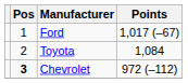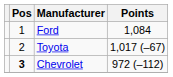 <table class="wikitable" style="font-size: 95%">
 <tr>
 <th></th>
 <th>Pos</th>
 <th>Manufacturer</th>
 <th>Points</th>
 </tr>
 <tr>
 <td align="left"></td>
 <td style="text-align:center;">1</td>
 <td><a href='#'>Ford</a></td>
-<td style="text-align:center;">1,017 (–67)</td>
+<td style="text-align:center;">1,084</td>
 </tr>
 <tr>
 <td align="left"></td>
 <td style="text-align:center;">2</td>
 <td><a href='#'>Toyota</a></td>
-<td style="text-align:center;">1,084</td>
+<td style="text-align:center;">1,017 (–67)</td>
 </tr>
 <tr>
 <td align="left"></td>
 <td style="text-align:center;"><strong>3</strong></td>
 <td><a href='#'>Chevrolet</a></td>
 <td style="text-align:center;">972 (–112)</td>
 </tr>
 <tr class="sortbottom">
 </tr>
 </table>
